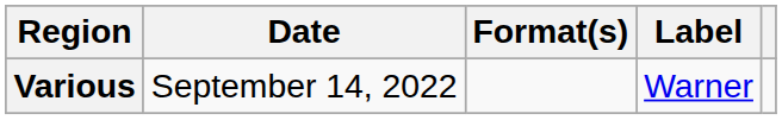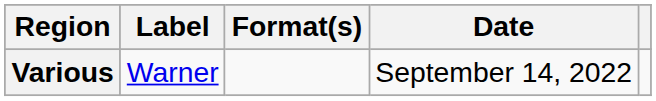 <table class="wikitable plainrowheaders">
 <tr>
 <th scope="col">Region</th>
+<th scope="col">Label</th>
+<th scope="col">Format(s)</th>
 <th scope="col">Date</th>
-<th scope="col">Format(s)</th>
-<th scope="col">Label</th>
 <th scope="col"></th>
 </tr>
 <tr>
 <th scope="row">Various</th>
+<td><a href='#'>Warner</a></td>
+<td></td>
 <td>September 14, 2022</td>
-<td></td>
-<td><a href='#'>Warner</a></td>
 <td style="text-align:center;"></td>
 </tr>
 </table>
